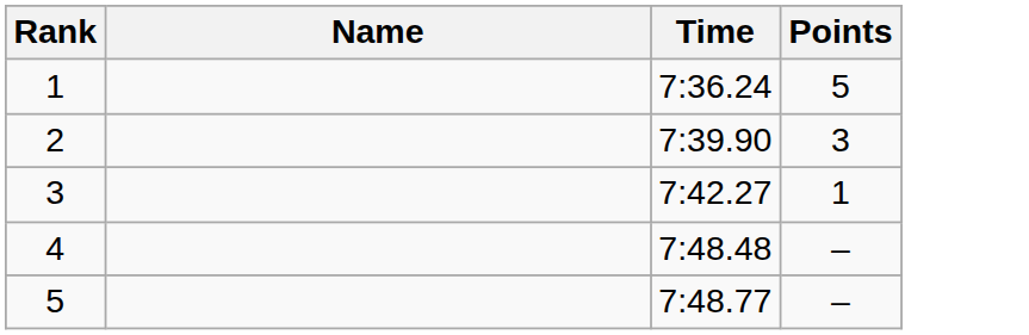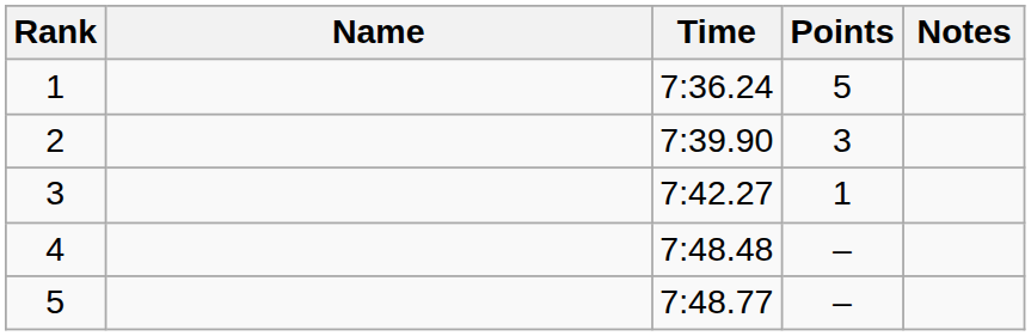 <table class="wikitable" style="text-align:center">
 <tr>
 <th>Rank</th>
 <th style="width:250px;">Name</th>
 <th style="width:50px;">Time</th>
 <th style="width:50px;">Points</th>
+<th style="width:50px;">Notes</th>
 </tr>
 <tr>
 <td>1</td>
 <td style="text-align:left;"> </td>
 <td>7:36.24</td>
 <td>5</td>
+<td></td>
 </tr>
 <tr>
 <td>2</td>
 <td style="text-align:left;"></td>
 <td>7:39.90</td>
 <td>3</td>
+<td></td>
 </tr>
 <tr>
 <td>3</td>
 <td style="text-align:left;"> </td>
 <td>7:42.27</td>
 <td>1</td>
+<td></td>
 </tr>
 <tr>
 <td>4</td>
 <td style="text-align:left;"></td>
 <td>7:48.48</td>
 <td>–</td>
+<td></td>
 </tr>
 <tr>
 <td>5</td>
 <td style="text-align:left;"> </td>
 <td>7:48.77</td>
 <td>–</td>
+<td></td>
 </tr>
 </table>
